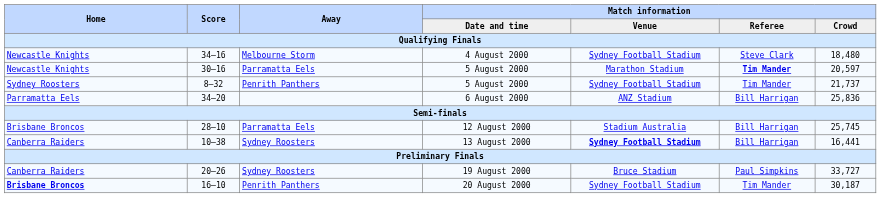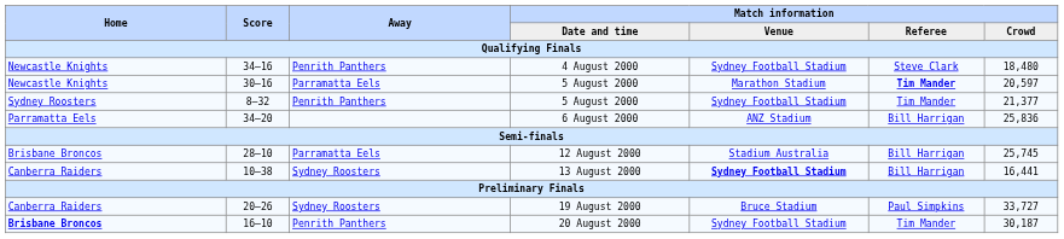 <table border="1" cellpadding="3" cellspacing="0" style="border-collapse:collapse; font-size:90%; text-align:center; width:100%;">
 <tr style="background:#c1d8ff;">
 <th rowspan="2" style="width:21%;">Home</th>
 <th rowspan="2" style="width:6%;">Score</th>
 <th rowspan="2" style="width:21%;">Away</th>
 <th colspan=6>Match information</th>
 </tr>
 <tr style="background:#efefef;">
 <th width=17%>Date and time</th>
 <th width=17%>Venue</th>
 <th width=11%>Referee</th>
 <th width=7%>Crowd</th>
 </tr>
 <tr style="background:#d0e7ff;">
 <td colspan=7><strong>Qualifying Finals</strong></td>
 </tr>
 <tr style="background:#f5faff;">
 <td align=left> <a href='#'>Newcastle Knights</a></td>
 <td>34–16</td>
-<td align=left> <a href='#'>Melbourne Storm</a></td>
+<td align=left> <a href='#'>Penrith Panthers</a></td>
 <td>4 August 2000</td>
 <td><a href='#'>Sydney Football Stadium</a></td>
 <td><a href='#'>Steve Clark</a></td>
 <td>18,480</td>
 </tr>
 <tr style="background:#f5faff;">
 <td align=left> <a href='#'>Newcastle Knights</a></td>
 <td>30–16</td>
 <td align=left> <a href='#'>Parramatta Eels</a></td>
 <td>5 August 2000</td>
 <td><a href='#'>Marathon Stadium</a></td>
 <td><strong><a href='#'>Tim Mander</a></strong></td>
 <td>20,597</td>
 </tr>
 <tr style="background:#f5faff;">
 <td align=left> <a href='#'>Sydney Roosters</a></td>
 <td>8–32</td>
 <td align=left> <a href='#'>Penrith Panthers</a></td>
 <td>5 August 2000</td>
 <td><a href='#'>Sydney Football Stadium</a></td>
 <td><a href='#'>Tim Mander</a></td>
-<td>21,737</td>
+<td>21,377</td>
 </tr>
 <tr style="background:#f5faff;">
 <td align=left> <a href='#'>Parramatta Eels</a></td>
 <td>34–20</td>
 <td align=left> </td>
 <td>6 August 2000</td>
 <td><a href='#'>ANZ Stadium</a></td>
 <td><a href='#'>Bill Harrigan</a></td>
 <td>25,836</td>
 </tr>
 <tr style="background:#d0e7ff;">
 <td colspan=7><strong>Semi-finals</strong></td>
 </tr>
 <tr style="background:#f5faff;">
 <td align=left> <a href='#'>Brisbane Broncos</a></td>
 <td>28–10</td>
 <td align=left> <a href='#'>Parramatta Eels</a></td>
 <td>12 August 2000</td>
 <td><a href='#'>Stadium Australia</a></td>
 <td><a href='#'>Bill Harrigan</a></td>
 <td>25,745</td>
 </tr>
 <tr style="background:#f5faff;">
 <td align=left> <a href='#'>Canberra Raiders</a></td>
 <td>10–38</td>
 <td align=left> <a href='#'>Sydney Roosters</a></td>
 <td>13 August 2000</td>
 <td><strong><a href='#'>Sydney Football Stadium</a></strong></td>
 <td><a href='#'>Bill Harrigan</a></td>
 <td>16,441</td>
 </tr>
 <tr style="background:#d0e7ff;">
 <td colspan=7><strong>Preliminary Finals</strong></td>
 </tr>
 <tr style="background:#f5faff;">
 <td align=left> <a href='#'>Canberra Raiders</a></td>
 <td>20–26</td>
 <td align=left> <a href='#'>Sydney Roosters</a></td>
 <td>19 August 2000</td>
 <td><a href='#'>Bruce Stadium</a></td>
 <td><a href='#'>Paul Simpkins</a></td>
 <td>33,727</td>
 </tr>
 <tr style="background:#f5faff;">
 <td align=left><strong> <a href='#'>Brisbane Broncos</a></strong></td>
 <td>16–10</td>
 <td align=left> <a href='#'>Penrith Panthers</a></td>
 <td>20 August 2000</td>
 <td><a href='#'>Sydney Football Stadium</a></td>
 <td><a href='#'>Tim Mander</a></td>
 <td>30,187</td>
 </tr>
 </table>
